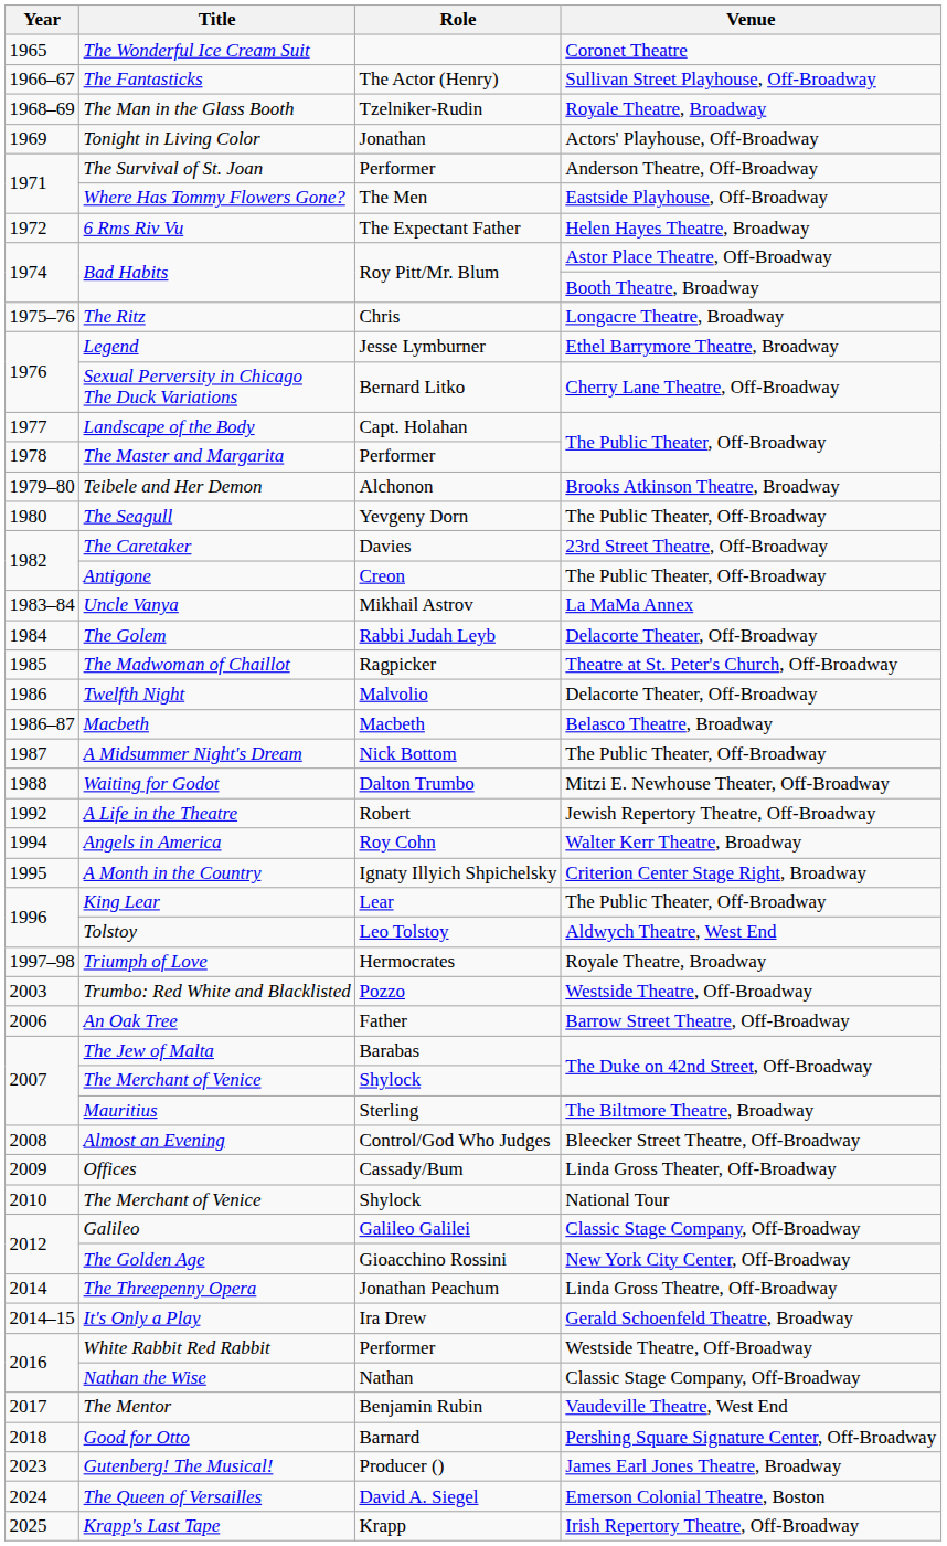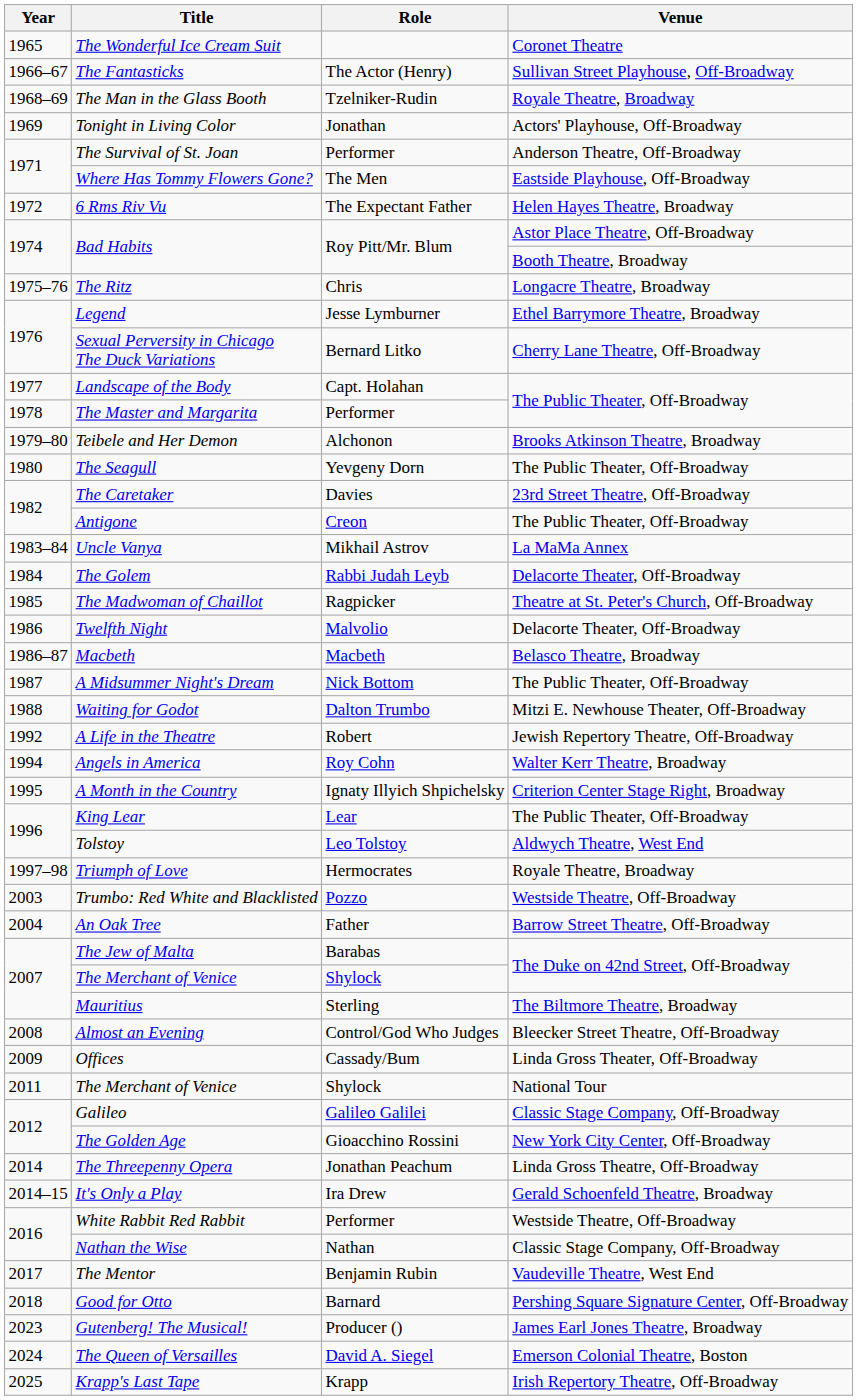 <table class="wikitable sortable">
 <tr>
 <th>Year</th>
 <th>Title</th>
 <th>Role</th>
 <th>Venue</th>
 </tr>
 <tr>
 <td>1965</td>
 <td><em><a href='#'>The Wonderful Ice Cream Suit</a></em></td>
 <td></td>
 <td><a href='#'>Coronet Theatre</a></td>
 </tr>
 <tr>
 <td>1966–67</td>
 <td><em><a href='#'>The Fantasticks</a></em></td>
 <td>The Actor (Henry)</td>
 <td><a href='#'>Sullivan Street Playhouse</a>, <a href='#'>Off-Broadway</a></td>
 </tr>
 <tr>
 <td>1968–69</td>
 <td><em>The Man in the Glass Booth</em></td>
 <td>Tzelniker-Rudin</td>
 <td><a href='#'>Royale Theatre</a>, <a href='#'>Broadway</a></td>
 </tr>
 <tr>
 <td>1969</td>
 <td><em>Tonight in Living Color</em></td>
 <td>Jonathan</td>
 <td>Actors' Playhouse, Off-Broadway</td>
 </tr>
 <tr>
 <td rowspan="2">1971</td>
 <td><em>The Survival of St. Joan</em></td>
 <td>Performer</td>
 <td>Anderson Theatre, Off-Broadway</td>
 </tr>
 <tr>
 <td><em><a href='#'>Where Has Tommy Flowers Gone?</a></em></td>
 <td>The Men</td>
 <td><a href='#'>Eastside Playhouse</a>, Off-Broadway</td>
 </tr>
 <tr>
 <td>1972</td>
 <td><em><a href='#'>6 Rms Riv Vu</a></em></td>
 <td>The Expectant Father</td>
 <td><a href='#'>Helen Hayes Theatre</a>, Broadway</td>
 </tr>
 <tr>
 <td rowspan="2">1974</td>
 <td rowspan="2"><em><a href='#'>Bad Habits</a></em></td>
 <td rowspan="2">Roy Pitt/Mr. Blum</td>
 <td><a href='#'>Astor Place Theatre</a>, Off-Broadway</td>
 </tr>
 <tr>
 <td><a href='#'>Booth Theatre</a>, Broadway</td>
 </tr>
 <tr>
 <td>1975–76</td>
 <td><em><a href='#'>The Ritz</a></em></td>
 <td>Chris</td>
 <td><a href='#'>Longacre Theatre</a>, Broadway</td>
 </tr>
 <tr>
 <td rowspan="2">1976</td>
 <td><em><a href='#'>Legend</a></em></td>
 <td>Jesse Lymburner</td>
 <td><a href='#'>Ethel Barrymore Theatre</a>, Broadway</td>
 </tr>
 <tr>
 <td><em><a href='#'>Sexual Perversity in Chicago</a></em> <br><em><a href='#'>The Duck Variations</a></em></td>
 <td>Bernard Litko</td>
 <td><a href='#'>Cherry Lane Theatre</a>, Off-Broadway</td>
 </tr>
 <tr>
 <td>1977</td>
 <td><em><a href='#'>Landscape of the Body</a></em></td>
 <td>Capt. Holahan</td>
 <td rowspan="2"><a href='#'>The Public Theater</a>, Off-Broadway</td>
 </tr>
 <tr>
 <td>1978</td>
 <td><em><a href='#'>The Master and Margarita</a></em></td>
 <td>Performer</td>
 </tr>
 <tr>
 <td>1979–80</td>
 <td><em>Teibele and Her Demon</em></td>
 <td>Alchonon</td>
 <td><a href='#'>Brooks Atkinson Theatre</a>, Broadway</td>
 </tr>
 <tr>
 <td>1980</td>
 <td><em><a href='#'>The Seagull</a></em></td>
 <td>Yevgeny Dorn</td>
 <td>The Public Theater, Off-Broadway</td>
 </tr>
 <tr>
 <td rowspan="2">1982</td>
 <td><em><a href='#'>The Caretaker</a></em></td>
 <td>Davies</td>
 <td><a href='#'>23rd Street Theatre</a>, Off-Broadway</td>
 </tr>
 <tr>
 <td><em><a href='#'>Antigone</a></em></td>
 <td><a href='#'>Creon</a></td>
 <td>The Public Theater, Off-Broadway</td>
 </tr>
 <tr>
 <td>1983–84</td>
 <td><em><a href='#'>Uncle Vanya</a></em></td>
 <td>Mikhail Astrov</td>
 <td><a href='#'>La MaMa Annex</a></td>
 </tr>
 <tr>
 <td>1984</td>
 <td><em><a href='#'>The Golem</a></em></td>
 <td><a href='#'>Rabbi Judah Leyb</a></td>
 <td><a href='#'>Delacorte Theater</a>, Off-Broadway</td>
 </tr>
 <tr>
 <td>1985</td>
 <td><em><a href='#'>The Madwoman of Chaillot</a></em></td>
 <td>Ragpicker</td>
 <td><a href='#'>Theatre at St. Peter's Church</a>, Off-Broadway</td>
 </tr>
 <tr>
 <td>1986</td>
 <td><em><a href='#'>Twelfth Night</a></em></td>
 <td><a href='#'>Malvolio</a></td>
 <td>Delacorte Theater, Off-Broadway</td>
 </tr>
 <tr>
 <td>1986–87</td>
 <td><em><a href='#'>Macbeth</a></em></td>
 <td><a href='#'>Macbeth</a></td>
 <td><a href='#'>Belasco Theatre</a>, Broadway</td>
 </tr>
 <tr>
 <td>1987</td>
 <td><em><a href='#'>A Midsummer Night's Dream</a></em></td>
 <td><a href='#'>Nick Bottom</a></td>
 <td>The Public Theater, Off-Broadway</td>
 </tr>
 <tr>
 <td>1988</td>
 <td><em><a href='#'>Waiting for Godot</a></em></td>
 <td><a href='#'>Dalton Trumbo</a></td>
 <td>Mitzi E. Newhouse Theater, Off-Broadway</td>
 </tr>
 <tr>
 <td>1992</td>
 <td><em><a href='#'>A Life in the Theatre</a></em></td>
 <td>Robert</td>
 <td>Jewish Repertory Theatre, Off-Broadway</td>
 </tr>
 <tr>
 <td>1994</td>
 <td><em><a href='#'>Angels in America</a></em></td>
 <td><a href='#'>Roy Cohn</a></td>
 <td><a href='#'>Walter Kerr Theatre</a>, Broadway</td>
 </tr>
 <tr>
 <td>1995</td>
 <td><em><a href='#'>A Month in the Country</a></em></td>
 <td>Ignaty Illyich Shpichelsky</td>
 <td><a href='#'>Criterion Center Stage Right</a>, Broadway</td>
 </tr>
 <tr>
 <td rowspan="2">1996</td>
 <td><em><a href='#'>King Lear</a></em></td>
 <td><a href='#'>Lear</a></td>
 <td>The Public Theater, Off-Broadway</td>
 </tr>
 <tr>
 <td><em>Tolstoy</em></td>
 <td><a href='#'>Leo Tolstoy</a></td>
 <td><a href='#'>Aldwych Theatre</a>, <a href='#'>West End</a></td>
 </tr>
 <tr>
 <td>1997–98</td>
 <td><em><a href='#'>Triumph of Love</a></em></td>
 <td>Hermocrates</td>
 <td>Royale Theatre, Broadway</td>
 </tr>
 <tr>
 <td>2003</td>
 <td><em>Trumbo: Red White and Blacklisted</em></td>
 <td><a href='#'>Pozzo</a></td>
 <td><a href='#'>Westside Theatre</a>, Off-Broadway</td>
 </tr>
 <tr>
-<td>2006</td>
+<td>2004</td>
 <td><em><a href='#'>An Oak Tree</a></em></td>
 <td>Father</td>
 <td><a href='#'>Barrow Street Theatre</a>, Off-Broadway</td>
 </tr>
 <tr>
 <td rowspan="3">2007</td>
 <td><em><a href='#'>The Jew of Malta</a></em></td>
 <td>Barabas</td>
 <td rowspan="2"><a href='#'>The Duke on 42nd Street</a>, Off-Broadway</td>
 </tr>
 <tr>
 <td><em><a href='#'>The Merchant of Venice</a></em></td>
 <td><a href='#'>Shylock</a></td>
 </tr>
 <tr>
 <td><em><a href='#'>Mauritius</a></em></td>
 <td>Sterling</td>
 <td><a href='#'>The Biltmore Theatre</a>, Broadway</td>
 </tr>
 <tr>
 <td>2008</td>
 <td><em><a href='#'>Almost an Evening</a></em></td>
 <td>Control/God Who Judges</td>
 <td>Bleecker Street Theatre, Off-Broadway</td>
 </tr>
 <tr>
 <td>2009</td>
 <td><em>Offices</em></td>
 <td>Cassady/Bum</td>
 <td>Linda Gross Theater, Off-Broadway</td>
 </tr>
 <tr>
-<td>2010</td>
+<td>2011</td>
 <td><em>The Merchant of Venice</em></td>
 <td>Shylock</td>
 <td>National Tour</td>
 </tr>
 <tr>
 <td rowspan="2">2012</td>
 <td><em>Galileo</em></td>
 <td><a href='#'>Galileo Galilei</a></td>
 <td><a href='#'>Classic Stage Company</a>, Off-Broadway</td>
 </tr>
 <tr>
 <td><em><a href='#'>The Golden Age</a></em></td>
 <td>Gioacchino Rossini</td>
 <td><a href='#'>New York City Center</a>, Off-Broadway</td>
 </tr>
 <tr>
 <td>2014</td>
 <td><em><a href='#'>The Threepenny Opera</a></em></td>
 <td>Jonathan Peachum</td>
 <td>Linda Gross Theatre, Off-Broadway</td>
 </tr>
 <tr>
 <td>2014–15</td>
 <td><em><a href='#'>It's Only a Play</a></em></td>
 <td>Ira Drew</td>
 <td><a href='#'>Gerald Schoenfeld Theatre</a>, Broadway</td>
 </tr>
 <tr>
 <td rowspan="2">2016</td>
 <td><em>White Rabbit Red Rabbit</em></td>
 <td>Performer</td>
 <td>Westside Theatre, Off-Broadway</td>
 </tr>
 <tr>
 <td><em><a href='#'>Nathan the Wise</a></em></td>
 <td>Nathan</td>
 <td>Classic Stage Company, Off-Broadway</td>
 </tr>
 <tr>
 <td>2017</td>
 <td><em>The Mentor</em></td>
 <td>Benjamin Rubin</td>
 <td><a href='#'>Vaudeville Theatre</a>, West End</td>
 </tr>
 <tr>
 <td>2018</td>
 <td><em><a href='#'>Good for Otto</a></em></td>
 <td>Barnard</td>
 <td><a href='#'>Pershing Square Signature Center</a>, Off-Broadway</td>
 </tr>
 <tr>
 <td>2023</td>
 <td><em><a href='#'>Gutenberg! The Musical!</a></em></td>
 <td>Producer ()</td>
 <td><a href='#'>James Earl Jones Theatre</a>, Broadway</td>
 </tr>
 <tr>
 <td>2024</td>
 <td><em><a href='#'>The Queen of Versailles</a></em></td>
 <td><a href='#'>David A. Siegel</a></td>
 <td><a href='#'>Emerson Colonial Theatre</a>, Boston</td>
 </tr>
 <tr>
 <td>2025</td>
 <td><em><a href='#'>Krapp's Last Tape</a></em></td>
 <td>Krapp</td>
 <td><a href='#'>Irish Repertory Theatre</a>, Off-Broadway</td>
 </tr>
 </table>
